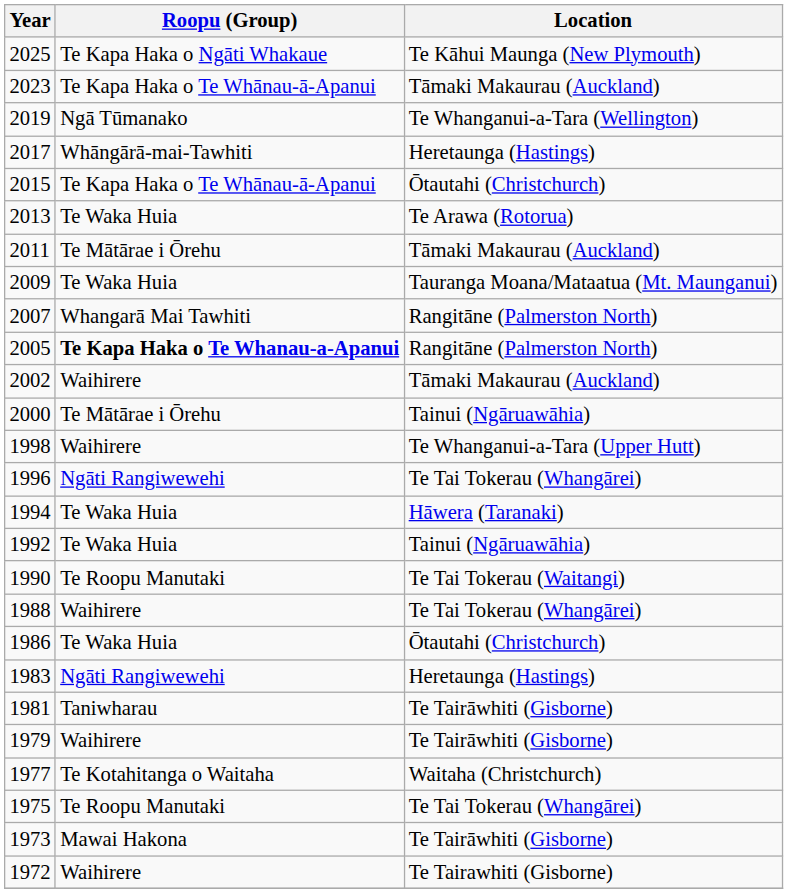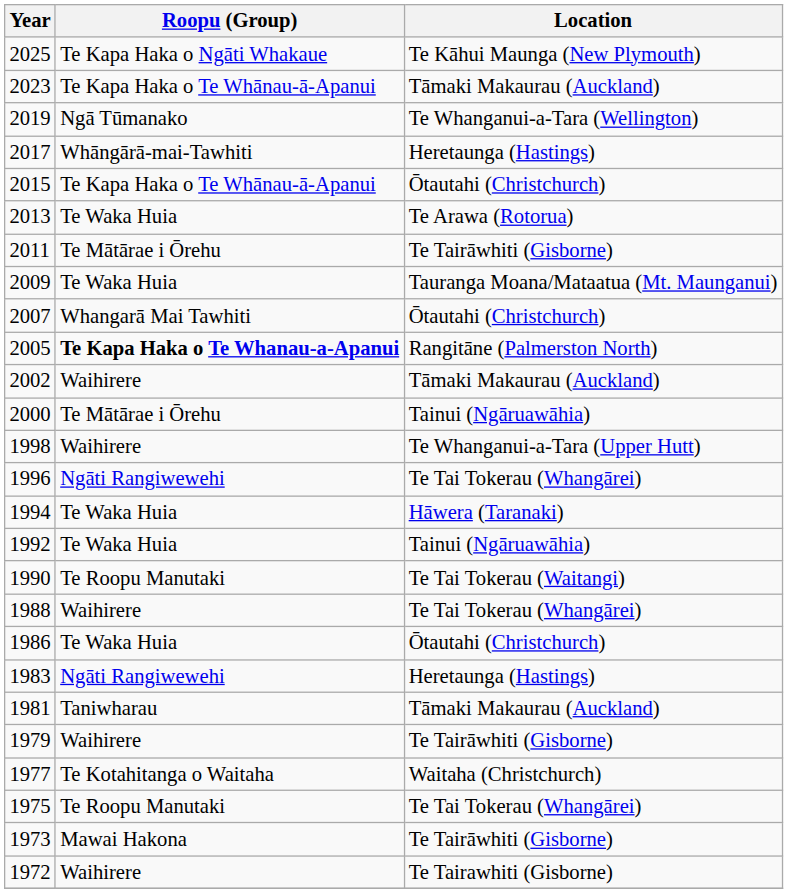 <table class="wikitable sortable">
 <tr>
 <th>Year</th>
 <th><a href='#'>Roopu</a> (Group)</th>
 <th>Location</th>
 </tr>
 <tr>
 <td>2025</td>
 <td>Te Kapa Haka o <a href='#'>Ngāti Whakaue</a></td>
 <td>Te Kāhui Maunga (<a href='#'>New Plymouth</a>)</td>
 </tr>
 <tr>
 <td>2023</td>
 <td>Te Kapa Haka o <a href='#'>Te Whānau-ā-Apanui</a></td>
 <td>Tāmaki Makaurau (<a href='#'>Auckland</a>)</td>
 </tr>
 <tr>
 <td>2019</td>
 <td>Ngā Tūmanako</td>
 <td>Te Whanganui-a-Tara (<a href='#'>Wellington</a>)</td>
 </tr>
 <tr>
 <td>2017</td>
 <td>Whāngārā-mai-Tawhiti</td>
 <td>Heretaunga (<a href='#'>Hastings</a>)</td>
 </tr>
 <tr>
 <td>2015</td>
 <td>Te Kapa Haka o <a href='#'>Te Whānau-ā-Apanui</a></td>
 <td>Ōtautahi (<a href='#'>Christchurch</a>)</td>
 </tr>
 <tr>
 <td>2013</td>
 <td>Te Waka Huia</td>
 <td>Te Arawa (<a href='#'>Rotorua</a>)</td>
 </tr>
 <tr>
 <td>2011</td>
 <td>Te Mātārae i Ōrehu</td>
-<td>Tāmaki Makaurau (<a href='#'>Auckland</a>)</td>
+<td>Te Tairāwhiti (<a href='#'>Gisborne</a>)</td>
 </tr>
 <tr>
 <td>2009</td>
 <td>Te Waka Huia</td>
 <td>Tauranga Moana/Mataatua (<a href='#'>Mt. Maunganui</a>)</td>
 </tr>
 <tr>
 <td>2007</td>
 <td>Whangarā Mai Tawhiti</td>
-<td>Rangitāne (<a href='#'>Palmerston North</a>)</td>
+<td>Ōtautahi (<a href='#'>Christchurch</a>)</td>
 </tr>
 <tr>
 <td>2005</td>
 <td><strong>Te Kapa Haka o <a href='#'>Te Whanau-a-Apanui</a></strong></td>
 <td>Rangitāne (<a href='#'>Palmerston North</a>)</td>
 </tr>
 <tr>
 <td>2002</td>
 <td>Waihirere</td>
 <td>Tāmaki Makaurau (<a href='#'>Auckland</a>)</td>
 </tr>
 <tr>
 <td>2000</td>
 <td>Te Mātārae i Ōrehu</td>
 <td>Tainui (<a href='#'>Ngāruawāhia</a>)</td>
 </tr>
 <tr>
 <td>1998</td>
 <td>Waihirere</td>
 <td>Te Whanganui-a-Tara (<a href='#'>Upper Hutt</a>)</td>
 </tr>
 <tr>
 <td>1996</td>
 <td><a href='#'>Ngāti Rangiwewehi</a></td>
 <td>Te Tai Tokerau (<a href='#'>Whangārei</a>)</td>
 </tr>
 <tr>
 <td>1994</td>
 <td>Te Waka Huia</td>
 <td><a href='#'>Hāwera</a> (<a href='#'>Taranaki</a>)</td>
 </tr>
 <tr>
 <td>1992</td>
 <td>Te Waka Huia</td>
 <td>Tainui (<a href='#'>Ngāruawāhia</a>)</td>
 </tr>
 <tr>
 <td>1990</td>
 <td>Te Roopu Manutaki</td>
 <td>Te Tai Tokerau (<a href='#'>Waitangi</a>)</td>
 </tr>
 <tr>
 <td>1988</td>
 <td>Waihirere</td>
 <td>Te Tai Tokerau (<a href='#'>Whangārei</a>)</td>
 </tr>
 <tr>
 <td>1986</td>
 <td>Te Waka Huia</td>
 <td>Ōtautahi (<a href='#'>Christchurch</a>)</td>
 </tr>
 <tr>
 <td>1983</td>
 <td><a href='#'>Ngāti Rangiwewehi</a></td>
 <td>Heretaunga (<a href='#'>Hastings</a>)</td>
 </tr>
 <tr>
 <td>1981</td>
 <td>Taniwharau</td>
-<td>Te Tairāwhiti (<a href='#'>Gisborne</a>)</td>
+<td>Tāmaki Makaurau (<a href='#'>Auckland</a>)</td>
 </tr>
 <tr>
 <td>1979</td>
 <td>Waihirere</td>
 <td>Te Tairāwhiti (<a href='#'>Gisborne</a>)</td>
 </tr>
 <tr>
 <td>1977</td>
 <td>Te Kotahitanga o Waitaha</td>
 <td>Waitaha (Christchurch)</td>
 </tr>
 <tr>
 <td>1975</td>
 <td>Te Roopu Manutaki</td>
 <td>Te Tai Tokerau (<a href='#'>Whangārei</a>)</td>
 </tr>
 <tr>
 <td>1973</td>
 <td>Mawai Hakona</td>
 <td>Te Tairāwhiti (<a href='#'>Gisborne</a>)</td>
 </tr>
 <tr>
 <td>1972</td>
 <td>Waihirere</td>
 <td>Te Tairawhiti (Gisborne)</td>
 </tr>
 <tr>
 </tr>
 </table>
